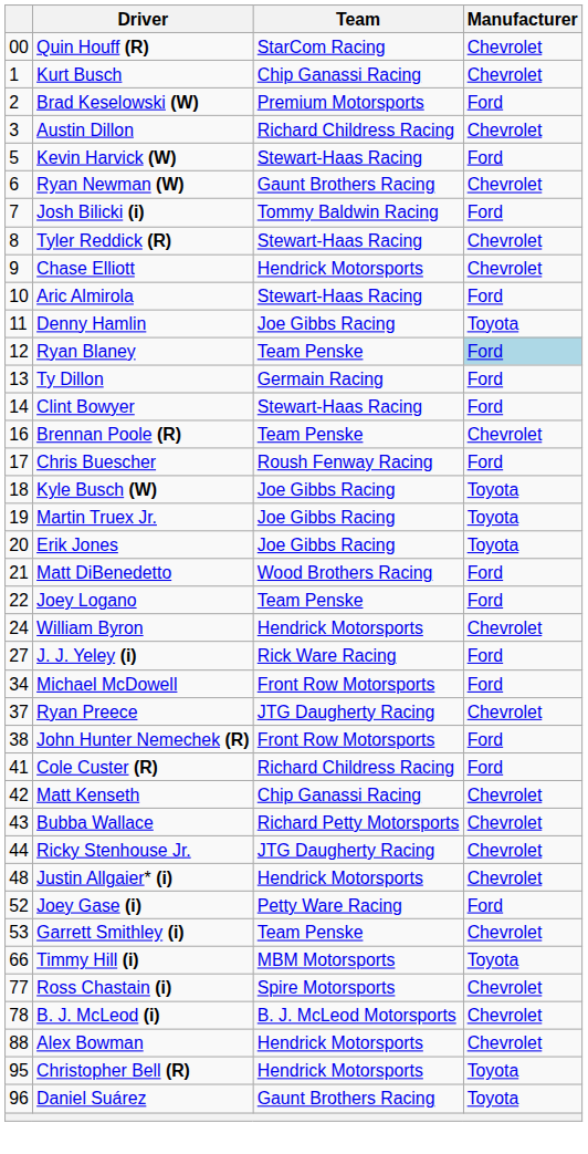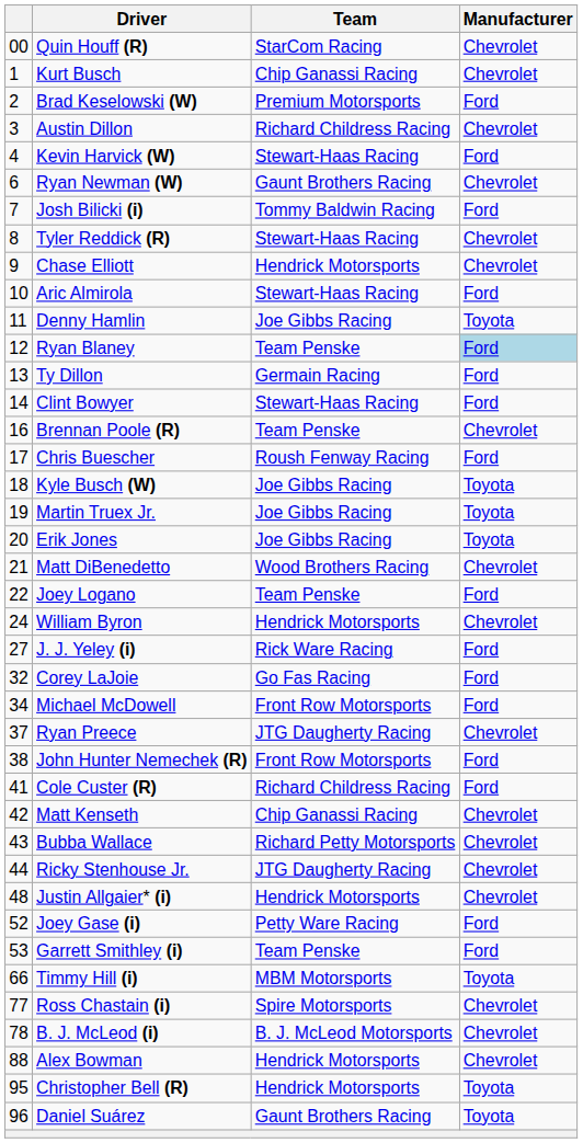 <table class="wikitable" style="font-size:95%">
 <tr>
 <th></th>
 <th>Driver</th>
 <th>Team</th>
 <th>Manufacturer</th>
 </tr>
 <tr>
 <td>00</td>
 <td><a href='#'>Quin Houff</a> <strong>(R)</strong></td>
 <td><a href='#'>StarCom Racing</a></td>
 <td><a href='#'>Chevrolet</a></td>
 </tr>
 <tr>
 <td>1</td>
 <td><a href='#'>Kurt Busch</a></td>
 <td><a href='#'>Chip Ganassi Racing</a></td>
 <td><a href='#'>Chevrolet</a></td>
 </tr>
 <tr>
 <td>2</td>
 <td><a href='#'>Brad Keselowski</a> <strong>(W)</strong></td>
 <td><a href='#'>Premium Motorsports</a></td>
 <td><a href='#'>Ford</a></td>
 </tr>
 <tr>
 <td>3</td>
 <td><a href='#'>Austin Dillon</a></td>
 <td><a href='#'>Richard Childress Racing</a></td>
 <td><a href='#'>Chevrolet</a></td>
 </tr>
 <tr>
-<td>5</td>
+<td>4</td>
 <td><a href='#'>Kevin Harvick</a> <strong>(W)</strong></td>
 <td><a href='#'>Stewart-Haas Racing</a></td>
 <td><a href='#'>Ford</a></td>
 </tr>
 <tr>
 <td>6</td>
 <td><a href='#'>Ryan Newman</a> <strong>(W)</strong></td>
 <td><a href='#'>Gaunt Brothers Racing</a></td>
 <td><a href='#'>Chevrolet</a></td>
 </tr>
 <tr>
 <td>7</td>
 <td><a href='#'>Josh Bilicki</a> <strong>(i)</strong></td>
 <td><a href='#'>Tommy Baldwin Racing</a></td>
 <td><a href='#'>Ford</a></td>
 </tr>
 <tr>
 <td>8</td>
 <td><a href='#'>Tyler Reddick</a> <strong>(R)</strong></td>
 <td><a href='#'>Stewart-Haas Racing</a></td>
 <td><a href='#'>Chevrolet</a></td>
 </tr>
 <tr>
 <td>9</td>
 <td><a href='#'>Chase Elliott</a></td>
 <td><a href='#'>Hendrick Motorsports</a></td>
 <td><a href='#'>Chevrolet</a></td>
 </tr>
 <tr>
 <td>10</td>
 <td><a href='#'>Aric Almirola</a></td>
 <td><a href='#'>Stewart-Haas Racing</a></td>
 <td><a href='#'>Ford</a></td>
 </tr>
 <tr>
 <td>11</td>
 <td><a href='#'>Denny Hamlin</a></td>
 <td><a href='#'>Joe Gibbs Racing</a></td>
 <td><a href='#'>Toyota</a></td>
 </tr>
 <tr>
 <td>12</td>
 <td><a href='#'>Ryan Blaney</a></td>
 <td><a href='#'>Team Penske</a></td>
 <td style="background: lightblue;"><a href='#'>Ford</a></td>
 </tr>
 <tr>
 <td>13</td>
 <td><a href='#'>Ty Dillon</a></td>
 <td><a href='#'>Germain Racing</a></td>
 <td><a href='#'>Ford</a></td>
 </tr>
 <tr>
 <td>14</td>
 <td><a href='#'>Clint Bowyer</a></td>
 <td><a href='#'>Stewart-Haas Racing</a></td>
 <td><a href='#'>Ford</a></td>
 </tr>
 <tr>
 <td>16</td>
 <td><a href='#'>Brennan Poole</a> <strong>(R)</strong></td>
 <td><a href='#'>Team Penske</a></td>
 <td><a href='#'>Chevrolet</a></td>
 </tr>
 <tr>
 <td>17</td>
 <td><a href='#'>Chris Buescher</a></td>
 <td><a href='#'>Roush Fenway Racing</a></td>
 <td><a href='#'>Ford</a></td>
 </tr>
 <tr>
 <td>18</td>
 <td><a href='#'>Kyle Busch</a> <strong>(W)</strong></td>
 <td><a href='#'>Joe Gibbs Racing</a></td>
 <td><a href='#'>Toyota</a></td>
 </tr>
 <tr>
 <td>19</td>
 <td><a href='#'>Martin Truex Jr.</a></td>
 <td><a href='#'>Joe Gibbs Racing</a></td>
 <td><a href='#'>Toyota</a></td>
 </tr>
 <tr>
 <td>20</td>
 <td><a href='#'>Erik Jones</a></td>
 <td><a href='#'>Joe Gibbs Racing</a></td>
 <td><a href='#'>Toyota</a></td>
 </tr>
 <tr>
 <td>21</td>
 <td><a href='#'>Matt DiBenedetto</a></td>
 <td><a href='#'>Wood Brothers Racing</a></td>
-<td><a href='#'>Ford</a></td>
+<td><a href='#'>Chevrolet</a></td>
 </tr>
 <tr>
 <td>22</td>
 <td><a href='#'>Joey Logano</a></td>
 <td><a href='#'>Team Penske</a></td>
 <td><a href='#'>Ford</a></td>
 </tr>
 <tr>
 <td>24</td>
 <td><a href='#'>William Byron</a></td>
 <td><a href='#'>Hendrick Motorsports</a></td>
 <td><a href='#'>Chevrolet</a></td>
 </tr>
 <tr>
 <td>27</td>
 <td><a href='#'>J. J. Yeley</a> <strong>(i)</strong></td>
 <td><a href='#'>Rick Ware Racing</a></td>
+<td><a href='#'>Ford</a></td>
+</tr>
+<tr>
+<td>32</td>
+<td><a href='#'>Corey LaJoie</a></td>
+<td><a href='#'>Go Fas Racing</a></td>
 <td><a href='#'>Ford</a></td>
 </tr>
 <tr>
 <td>34</td>
 <td><a href='#'>Michael McDowell</a></td>
 <td><a href='#'>Front Row Motorsports</a></td>
 <td><a href='#'>Ford</a></td>
 </tr>
 <tr>
 <td>37</td>
 <td><a href='#'>Ryan Preece</a></td>
 <td><a href='#'>JTG Daugherty Racing</a></td>
 <td><a href='#'>Chevrolet</a></td>
 </tr>
 <tr>
 <td>38</td>
 <td><a href='#'>John Hunter Nemechek</a> <strong>(R)</strong></td>
 <td><a href='#'>Front Row Motorsports</a></td>
 <td><a href='#'>Ford</a></td>
 </tr>
 <tr>
 <td>41</td>
 <td><a href='#'>Cole Custer</a> <strong>(R)</strong></td>
 <td><a href='#'>Richard Childress Racing</a></td>
 <td><a href='#'>Ford</a></td>
 </tr>
 <tr>
 <td>42</td>
 <td><a href='#'>Matt Kenseth</a></td>
 <td><a href='#'>Chip Ganassi Racing</a></td>
 <td><a href='#'>Chevrolet</a></td>
 </tr>
 <tr>
 <td>43</td>
 <td><a href='#'>Bubba Wallace</a></td>
 <td><a href='#'>Richard Petty Motorsports</a></td>
 <td><a href='#'>Chevrolet</a></td>
 </tr>
 <tr>
 <td>44</td>
 <td><a href='#'>Ricky Stenhouse Jr.</a></td>
 <td><a href='#'>JTG Daugherty Racing</a></td>
 <td><a href='#'>Chevrolet</a></td>
 </tr>
 <tr>
 <td>48</td>
 <td><a href='#'>Justin Allgaier</a>* <strong>(i)</strong></td>
 <td><a href='#'>Hendrick Motorsports</a></td>
 <td><a href='#'>Chevrolet</a></td>
 </tr>
 <tr>
 <td>52</td>
 <td><a href='#'>Joey Gase</a> <strong>(i)</strong></td>
 <td><a href='#'>Petty Ware Racing</a></td>
 <td><a href='#'>Ford</a></td>
 </tr>
 <tr>
 <td>53</td>
 <td><a href='#'>Garrett Smithley</a> <strong>(i)</strong></td>
 <td><a href='#'>Team Penske</a></td>
-<td><a href='#'>Chevrolet</a></td>
+<td><a href='#'>Ford</a></td>
 </tr>
 <tr>
 <td>66</td>
 <td><a href='#'>Timmy Hill</a> <strong>(i)</strong></td>
 <td><a href='#'>MBM Motorsports</a></td>
 <td><a href='#'>Toyota</a></td>
 </tr>
 <tr>
 <td>77</td>
 <td><a href='#'>Ross Chastain</a> <strong>(i)</strong></td>
 <td><a href='#'>Spire Motorsports</a></td>
 <td><a href='#'>Chevrolet</a></td>
 </tr>
 <tr>
 <td>78</td>
 <td><a href='#'>B. J. McLeod</a> <strong>(i)</strong></td>
 <td><a href='#'>B. J. McLeod Motorsports</a></td>
 <td><a href='#'>Chevrolet</a></td>
 </tr>
 <tr>
 <td>88</td>
 <td><a href='#'>Alex Bowman</a></td>
 <td><a href='#'>Hendrick Motorsports</a></td>
 <td><a href='#'>Chevrolet</a></td>
 </tr>
 <tr>
 <td>95</td>
 <td><a href='#'>Christopher Bell</a> <strong>(R)</strong></td>
 <td><a href='#'>Hendrick Motorsports</a></td>
 <td><a href='#'>Toyota</a></td>
 </tr>
 <tr>
 <td>96</td>
 <td><a href='#'>Daniel Suárez</a></td>
 <td><a href='#'>Gaunt Brothers Racing</a></td>
 <td><a href='#'>Toyota</a></td>
 </tr>
 <tr>
 <th colspan="4"></th>
 </tr>
 </table>
